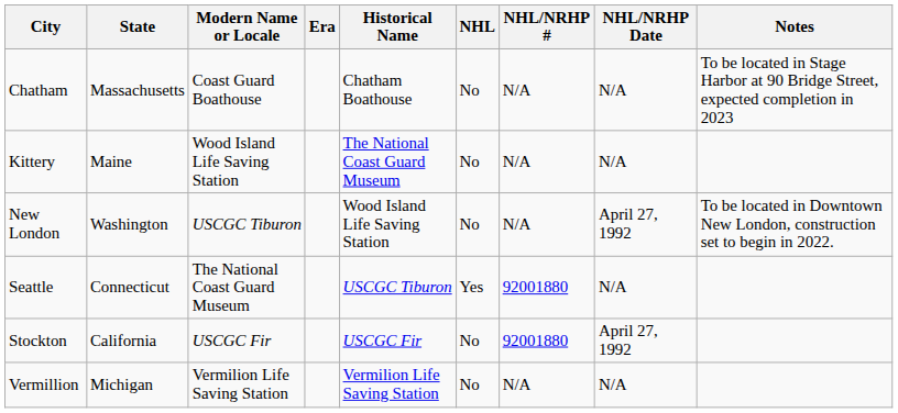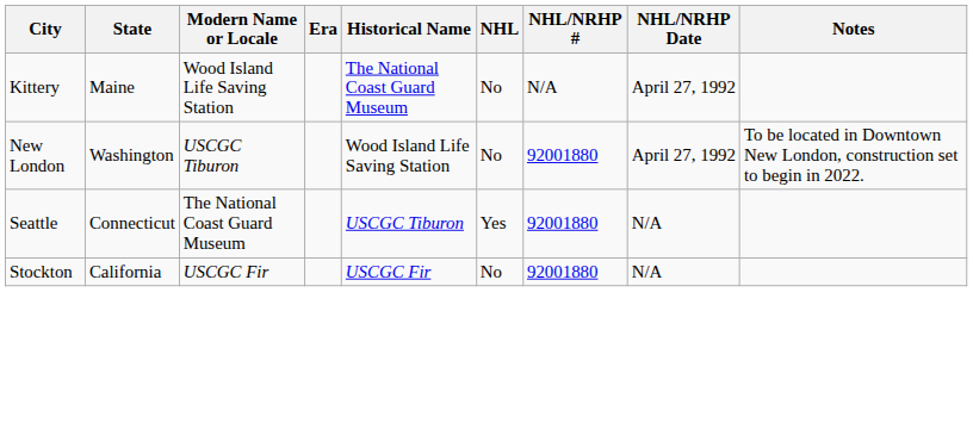 <table class="wikitable sortable">
 <tr>
 <th>City</th>
 <th>State</th>
 <th>Modern Name or Locale</th>
 <th>Era</th>
 <th>Historical Name</th>
 <th>NHL</th>
 <th>NHL/NRHP #</th>
 <th>NHL/NRHP Date</th>
 <th>Notes</th>
 </tr>
 <tr>
-<td>Chatham</td>
-<td>Massachusetts</td>
-<td>Coast Guard Boathouse</td>
-<td></td>
-<td>Chatham Boathouse</td>
-<td>No</td>
-<td>N/A</td>
-<td>N/A</td>
-<td>To be located in Stage Harbor at 90 Bridge Street, expected completion in 2023</td>
-</tr>
-<tr>
 <td>Kittery</td>
 <td>Maine</td>
 <td>Wood Island Life Saving Station</td>
 <td></td>
 <td><a href='#'>The National Coast Guard Museum</a></td>
 <td>No</td>
 <td>N/A</td>
-<td>N/A</td>
+<td>April 27, 1992</td>
 <td></td>
 </tr>
 <tr>
 <td>New London</td>
 <td>Washington</td>
 <td><em>USCGC Tiburon</em></td>
 <td></td>
 <td>Wood Island Life Saving Station</td>
 <td>No</td>
-<td>N/A</td>
+<td><a href='#'>92001880</a></td>
 <td>April 27, 1992</td>
 <td>To be located in Downtown New London, construction set to begin in 2022.</td>
 </tr>
 <tr>
 <td>Seattle</td>
 <td>Connecticut</td>
 <td>The National Coast Guard Museum</td>
 <td></td>
 <td><a href='#'><em>USCGC Tiburon</em></a></td>
 <td>Yes</td>
 <td><a href='#'>92001880</a></td>
 <td>N/A</td>
 <td></td>
 </tr>
 <tr>
 <td>Stockton</td>
 <td>California</td>
 <td><em>USCGC Fir</em></td>
 <td></td>
 <td><em><a href='#'>USCGC Fir</a></em></td>
 <td>No</td>
 <td><a href='#'>92001880</a></td>
-<td>April 27, 1992</td>
-<td></td>
-</tr>
-<tr>
-<td>Vermillion</td>
-<td>Michigan</td>
-<td>Vermilion Life Saving Station</td>
-<td></td>
-<td><a href='#'>Vermilion Life Saving Station</a></td>
-<td>No</td>
-<td>N/A</td>
 <td>N/A</td>
 <td></td>
 </tr>
 </table>
